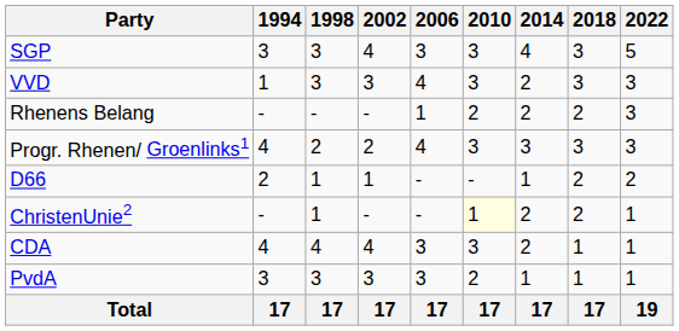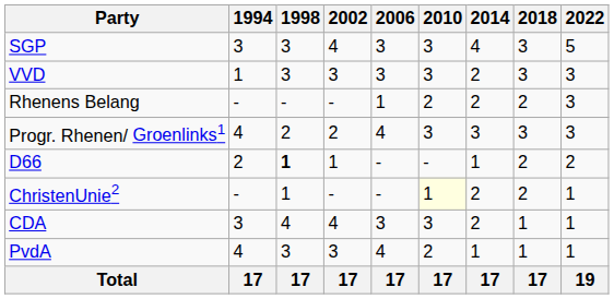 <table class="wikitable">
 <tr>
 <th>Party</th>
 <th>1994</th>
 <th>1998</th>
 <th>2002</th>
 <th>2006</th>
 <th>2010</th>
 <th>2014</th>
 <th>2018</th>
 <th>2022</th>
 </tr>
 <tr>
 <td><a href='#'>SGP</a></td>
 <td>3</td>
 <td>3</td>
 <td>4</td>
 <td>3</td>
 <td>3</td>
 <td>4</td>
 <td>3</td>
 <td>5</td>
 </tr>
 <tr>
 <td><a href='#'>VVD</a></td>
 <td>1</td>
 <td>3</td>
 <td>3</td>
-<td>4</td>
+<td>3</td>
 <td>3</td>
 <td>2</td>
 <td>3</td>
 <td>3</td>
 </tr>
 <tr>
 <td>Rhenens Belang</td>
 <td>-</td>
 <td>-</td>
 <td>-</td>
 <td>1</td>
 <td>2</td>
 <td>2</td>
 <td>2</td>
 <td>3</td>
 </tr>
 <tr>
 <td>Progr. Rhenen/ <a href='#'>Groenlinks<sup>1</sup></a></td>
 <td>4</td>
 <td>2</td>
 <td>2</td>
 <td>4</td>
 <td>3</td>
 <td>3</td>
 <td>3</td>
 <td>3</td>
 </tr>
 <tr>
 <td><a href='#'>D66</a></td>
 <td>2</td>
-<td>1</td>
+<td><strong>1</strong></td>
 <td>1</td>
 <td>-</td>
 <td>-</td>
 <td>1</td>
 <td>2</td>
 <td>2</td>
 </tr>
 <tr>
 <td><a href='#'>ChristenUnie<sup>2</sup></a></td>
 <td>-</td>
 <td>1</td>
 <td>-</td>
 <td>-</td>
 <td style="background: lightyellow;">1</td>
 <td>2</td>
 <td>2</td>
 <td>1</td>
 </tr>
 <tr>
 <td><a href='#'>CDA</a></td>
-<td>4</td>
+<td>3</td>
 <td>4</td>
 <td>4</td>
 <td>3</td>
 <td>3</td>
 <td>2</td>
 <td>1</td>
 <td>1</td>
 </tr>
 <tr>
 <td><a href='#'>PvdA</a></td>
+<td>4</td>
 <td>3</td>
 <td>3</td>
-<td>3</td>
-<td>3</td>
+<td>4</td>
 <td>2</td>
 <td>1</td>
 <td>1</td>
 <td>1</td>
 </tr>
 <tr>
 <th>Total</th>
 <th>17</th>
 <th>17</th>
 <th>17</th>
 <th>17</th>
 <th>17</th>
 <th>17</th>
 <th>17</th>
 <th>19</th>
 </tr>
 </table>
